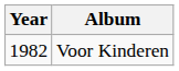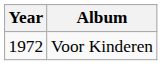 <table class="wikitable">
 <tr>
 <th>Year</th>
 <th>Album</th>
 </tr>
 <tr>
-<td>1982</td>
+<td>1972</td>
 <td>Voor Kinderen</td>
 </tr>
 </table>
